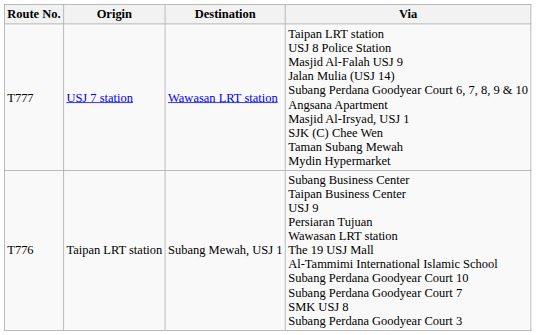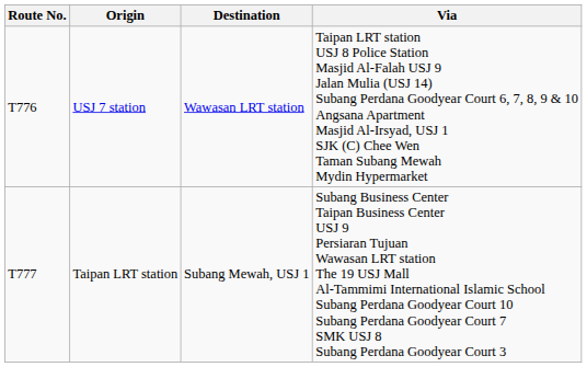 <table class="wikitable">
 <tr>
 <th>Route No.</th>
 <th>Origin</th>
 <th>Destination</th>
 <th>Via</th>
 </tr>
 <tr>
-<td>T777</td>
+<td>T776</td>
 <td> <a href='#'>USJ 7 station</a></td>
 <td> <a href='#'>Wawasan LRT station</a></td>
 <td> Taipan LRT station<br>USJ 8 Police Station<br>Masjid Al-Falah USJ 9<br>Jalan Mulia (USJ 14)<br> Subang Perdana Goodyear Court 6, 7, 8, 9 & 10<br>Angsana Apartment<br>Masjid Al-Irsyad, USJ 1<br>SJK (C) Chee Wen<br>Taman Subang Mewah<br>Mydin Hypermarket</td>
 </tr>
 <tr>
-<td>T776</td>
+<td>T777</td>
 <td> Taipan LRT station</td>
 <td>Subang Mewah, USJ 1</td>
 <td>Subang Business Center <br> Taipan Business Center<br> USJ 9 <br> Persiaran Tujuan <br>  Wawasan LRT station <br> The 19 USJ Mall <br> Al-Tammimi International Islamic School <br> Subang Perdana Goodyear Court 10<br> Subang Perdana Goodyear Court 7<br> SMK USJ 8 <br> Subang Perdana Goodyear Court 3</td>
 </tr>
 </table>
